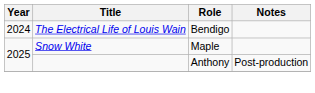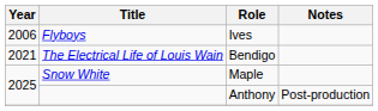 <table class="wikitable">
 <tr>
 <th>Year</th>
 <th>Title</th>
 <th>Role</th>
 <th>Notes</th>
 </tr>
 <tr>
-<td>2024</td>
+<td>2006</td>
+<td><em><a href='#'>Flyboys</a></em></td>
+<td>Ives</td>
+<td></td>
+</tr>
+<tr>
+<td>2021</td>
 <td><em><a href='#'>The Electrical Life of Louis Wain</a></em></td>
 <td>Bendigo</td>
 <td></td>
 </tr>
 <tr>
 <td rowspan="2">2025</td>
 <td><em><a href='#'>Snow White</a></em></td>
 <td>Maple</td>
 <td></td>
 </tr>
 <tr>
 <td></td>
 <td>Anthony</td>
 <td>Post-production</td>
 </tr>
 <tr>
 </tr>
 </table>
